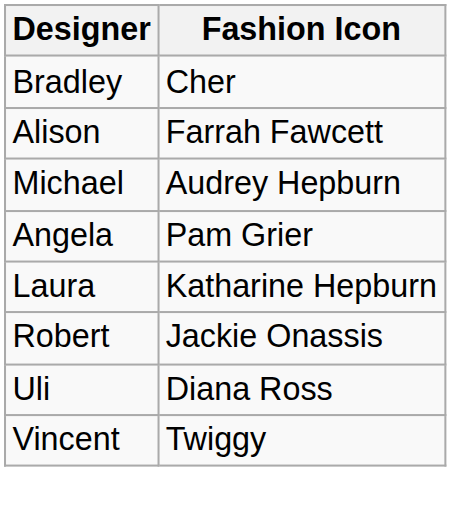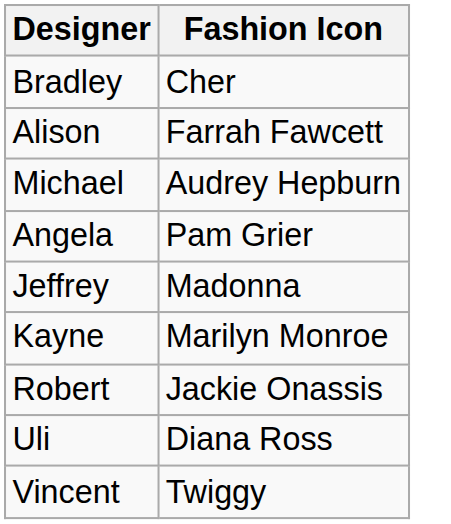 <table class="wikitable">
 <tr>
 <th>Designer</th>
 <th>Fashion Icon</th>
 </tr>
 <tr>
 <td>Bradley</td>
 <td>Cher</td>
 </tr>
 <tr>
 <td>Alison</td>
 <td>Farrah Fawcett</td>
 </tr>
 <tr>
 <td>Michael</td>
 <td>Audrey Hepburn</td>
 </tr>
 <tr>
 <td>Angela</td>
 <td>Pam Grier</td>
 </tr>
 <tr>
-<td>Laura</td>
-<td>Katharine Hepburn</td>
+<td>Jeffrey</td>
+<td>Madonna</td>
+</tr>
+<tr>
+<td>Kayne</td>
+<td>Marilyn Monroe</td>
 </tr>
 <tr>
 <td>Robert</td>
 <td>Jackie Onassis</td>
 </tr>
 <tr>
 <td>Uli</td>
 <td>Diana Ross</td>
 </tr>
 <tr>
 <td>Vincent</td>
 <td>Twiggy</td>
 </tr>
 </table>
